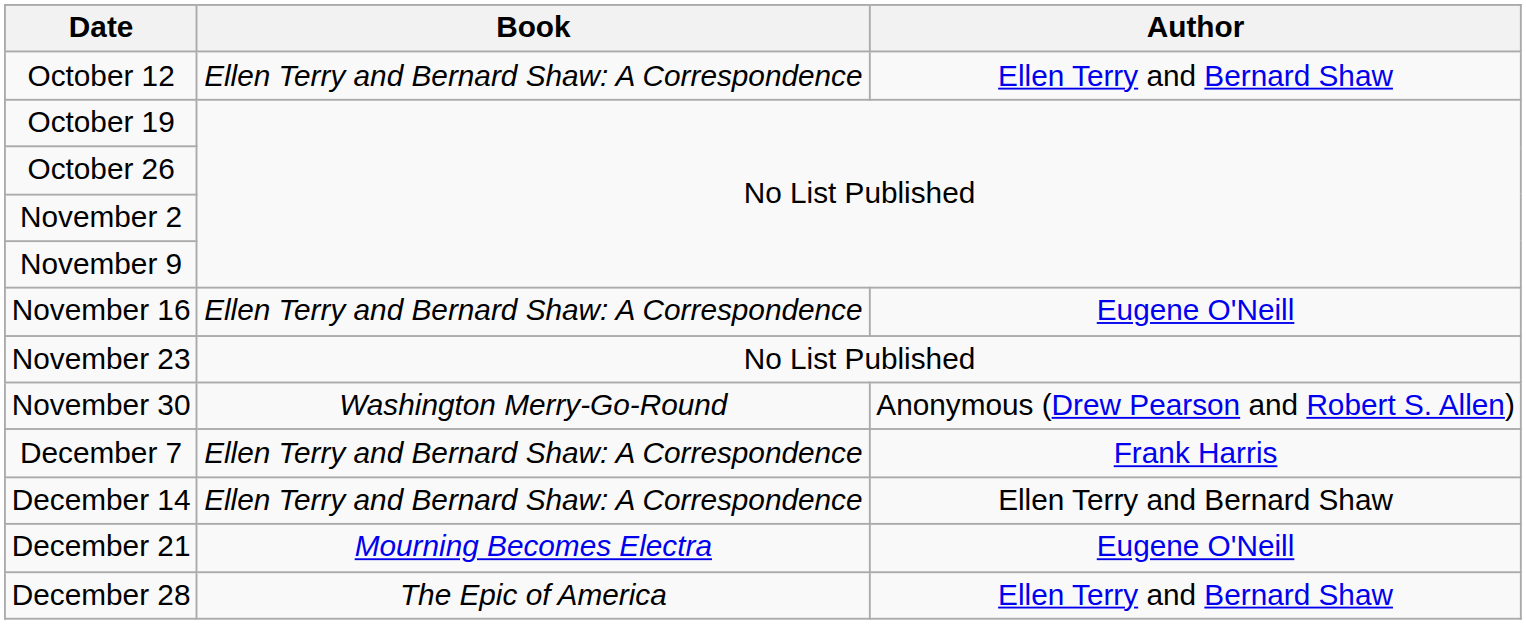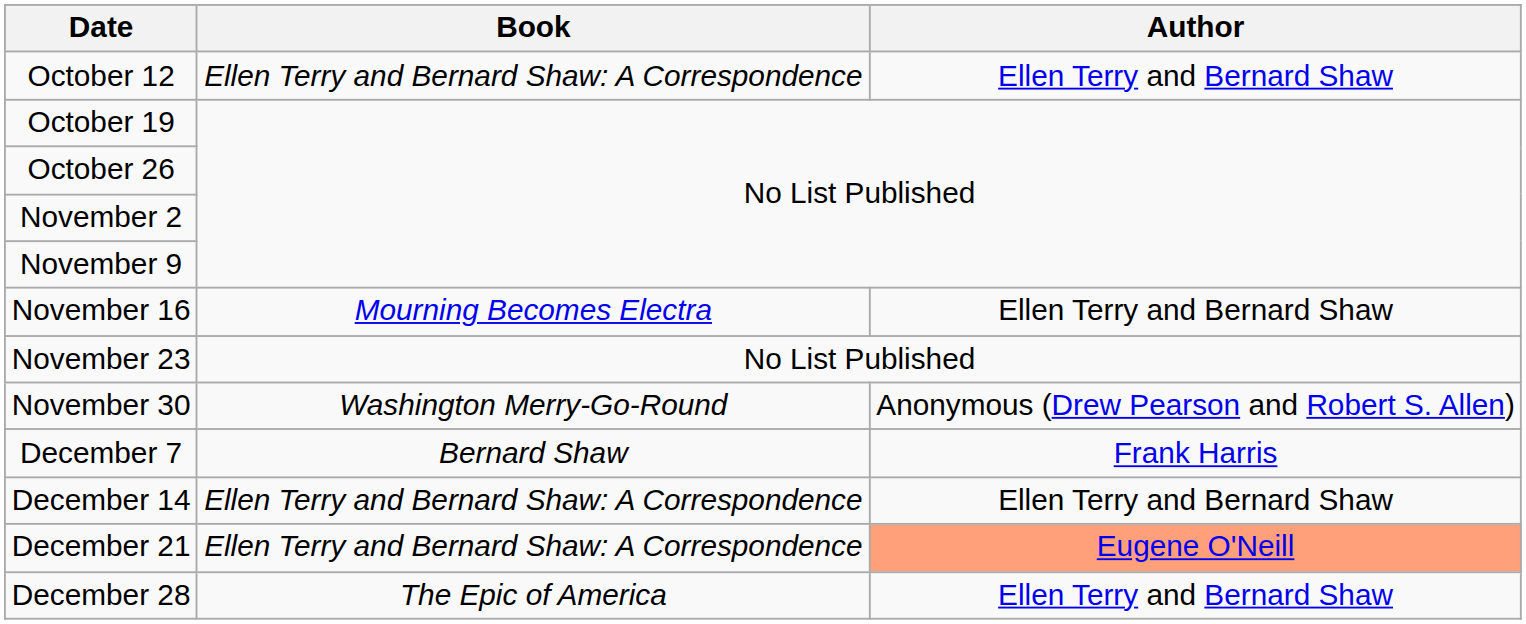 <table class="wikitable sortable" style="text-align: center">
 <tr>
 <th>Date</th>
 <th>Book</th>
 <th>Author</th>
 </tr>
 <tr>
 <td>October 12</td>
 <td><em>Ellen Terry and Bernard Shaw: A Correspondence</em></td>
 <td><a href='#'>Ellen Terry</a> and <a href='#'>Bernard Shaw</a></td>
 </tr>
 <tr>
 <td>October 19</td>
 <td rowspan=4 colspan=2>No List Published</td>
 </tr>
 <tr>
 <td>October 26</td>
 </tr>
 <tr>
 <td>November 2</td>
 </tr>
 <tr>
 <td>November 9</td>
 </tr>
 <tr>
 <td>November 16</td>
-<td><em>Ellen Terry and Bernard Shaw: A Correspondence</em></td>
-<td><a href='#'>Eugene O'Neill</a></td>
+<td><em><a href='#'>Mourning Becomes Electra</a></em></td>
+<td>Ellen Terry and Bernard Shaw</td>
 </tr>
 <tr>
 <td>November 23</td>
 <td colspan=2>No List Published</td>
 </tr>
 <tr>
 <td>November 30</td>
 <td><em>Washington Merry-Go-Round</em></td>
 <td>Anonymous (<a href='#'>Drew Pearson</a> and <a href='#'>Robert S. Allen</a>)</td>
 </tr>
 <tr>
 <td>December 7</td>
-<td><em>Ellen Terry and Bernard Shaw: A Correspondence</em></td>
+<td><em>Bernard Shaw</em></td>
 <td><a href='#'>Frank Harris</a></td>
 </tr>
 <tr>
 <td>December 14</td>
 <td><em>Ellen Terry and Bernard Shaw: A Correspondence</em></td>
 <td>Ellen Terry and Bernard Shaw</td>
 </tr>
 <tr>
 <td>December 21</td>
-<td><em><a href='#'>Mourning Becomes Electra</a></em></td>
-<td><a href='#'>Eugene O'Neill</a></td>
+<td><em>Ellen Terry and Bernard Shaw: A Correspondence</em></td>
+<td style="background: lightsalmon;"><a href='#'>Eugene O'Neill</a></td>
 </tr>
 <tr>
 <td>December 28</td>
 <td><em>The Epic of America</em></td>
 <td><a href='#'>Ellen Terry</a> and <a href='#'>Bernard Shaw</a></td>
 </tr>
 </table>
